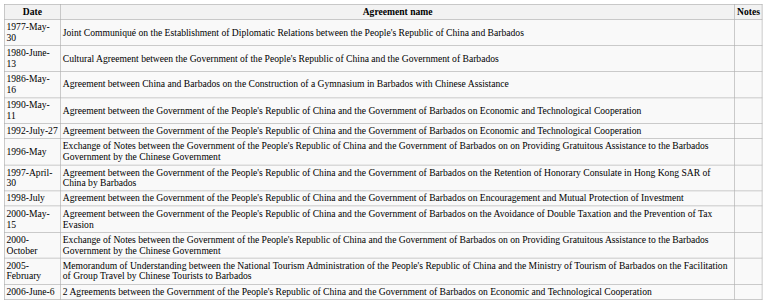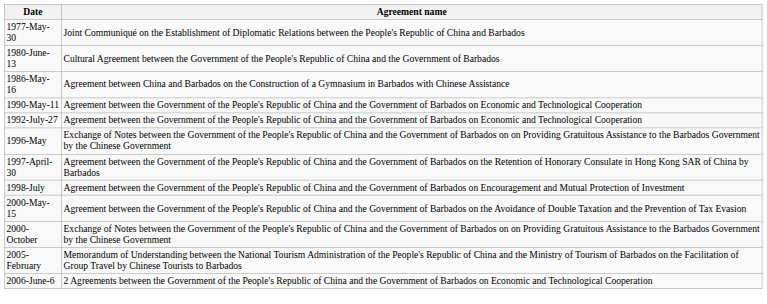 <table class="wikitable sortable"; border="1" width="100%" border="1" cellpadding="4" cellspacing="0" style="margin:0.5em 1em 0.5em 0; border:1px #aaa solid; border-collapse:collapse">
 <tr>
 <th class="unsortable">Date</th>
 <th>Agreement name</th>
-<th>Notes</th>
 </tr>
 <tr>
 <td>1977-May-30</td>
 <td>Joint Communiqué on the Establishment of Diplomatic Relations between the People's Republic of China and Barbados</td>
-<td></td>
 </tr>
 <tr>
 <td>1980-June-13</td>
 <td>Cultural Agreement between the Government of the People's Republic of China and the Government of Barbados</td>
-<td></td>
 </tr>
 <tr>
 <td>1986-May-16</td>
 <td>Agreement between China and Barbados on the Construction of a Gymnasium in Barbados with Chinese Assistance</td>
-<td></td>
 </tr>
 <tr>
 <td>1990-May-11</td>
 <td>Agreement between the Government of the People's Republic of China and the Government of Barbados on Economic and Technological Cooperation</td>
-<td></td>
 </tr>
 <tr>
 <td>1992-July-27</td>
 <td>Agreement between the Government of the People's Republic of China and the Government of Barbados on Economic and Technological Cooperation</td>
-<td></td>
 </tr>
 <tr>
 <td>1996-May</td>
 <td>Exchange of Notes between the Government of the People's Republic of China and the Government of Barbados on on Providing Gratuitous Assistance to the Barbados Government by the Chinese Government</td>
-<td></td>
 </tr>
 <tr>
 <td>1997-April-30</td>
 <td>Agreement between the Government of the People's Republic of China and the Government of Barbados on the Retention of Honorary Consulate in Hong Kong SAR of China by Barbados</td>
-<td></td>
 </tr>
 <tr>
 <td>1998-July</td>
 <td>Agreement between the Government of the People's Republic of China and the Government of Barbados on Encouragement and Mutual Protection of Investment</td>
-<td></td>
 </tr>
 <tr>
 <td>2000-May-15</td>
 <td>Agreement between the Government of the People's Republic of China and the Government of Barbados on the Avoidance of Double Taxation and the Prevention of Tax Evasion</td>
-<td></td>
 </tr>
 <tr>
 <td>2000-October</td>
 <td>Exchange of Notes between the Government of the People's Republic of China and the Government of Barbados on on Providing Gratuitous Assistance to the Barbados Government by the Chinese Government</td>
-<td></td>
 </tr>
 <tr>
 <td>2005-February</td>
 <td>Memorandum of Understanding between the National Tourism Administration of the People's Republic of China and the Ministry of Tourism of Barbados on the Facilitation of Group Travel by Chinese Tourists to Barbados</td>
-<td></td>
 </tr>
 <tr>
 <td>2006-June-6</td>
 <td>2 Agreements between the Government of the People's Republic of China and the Government of Barbados on Economic and Technological Cooperation</td>
-<td></td>
 </tr>
 </table>
